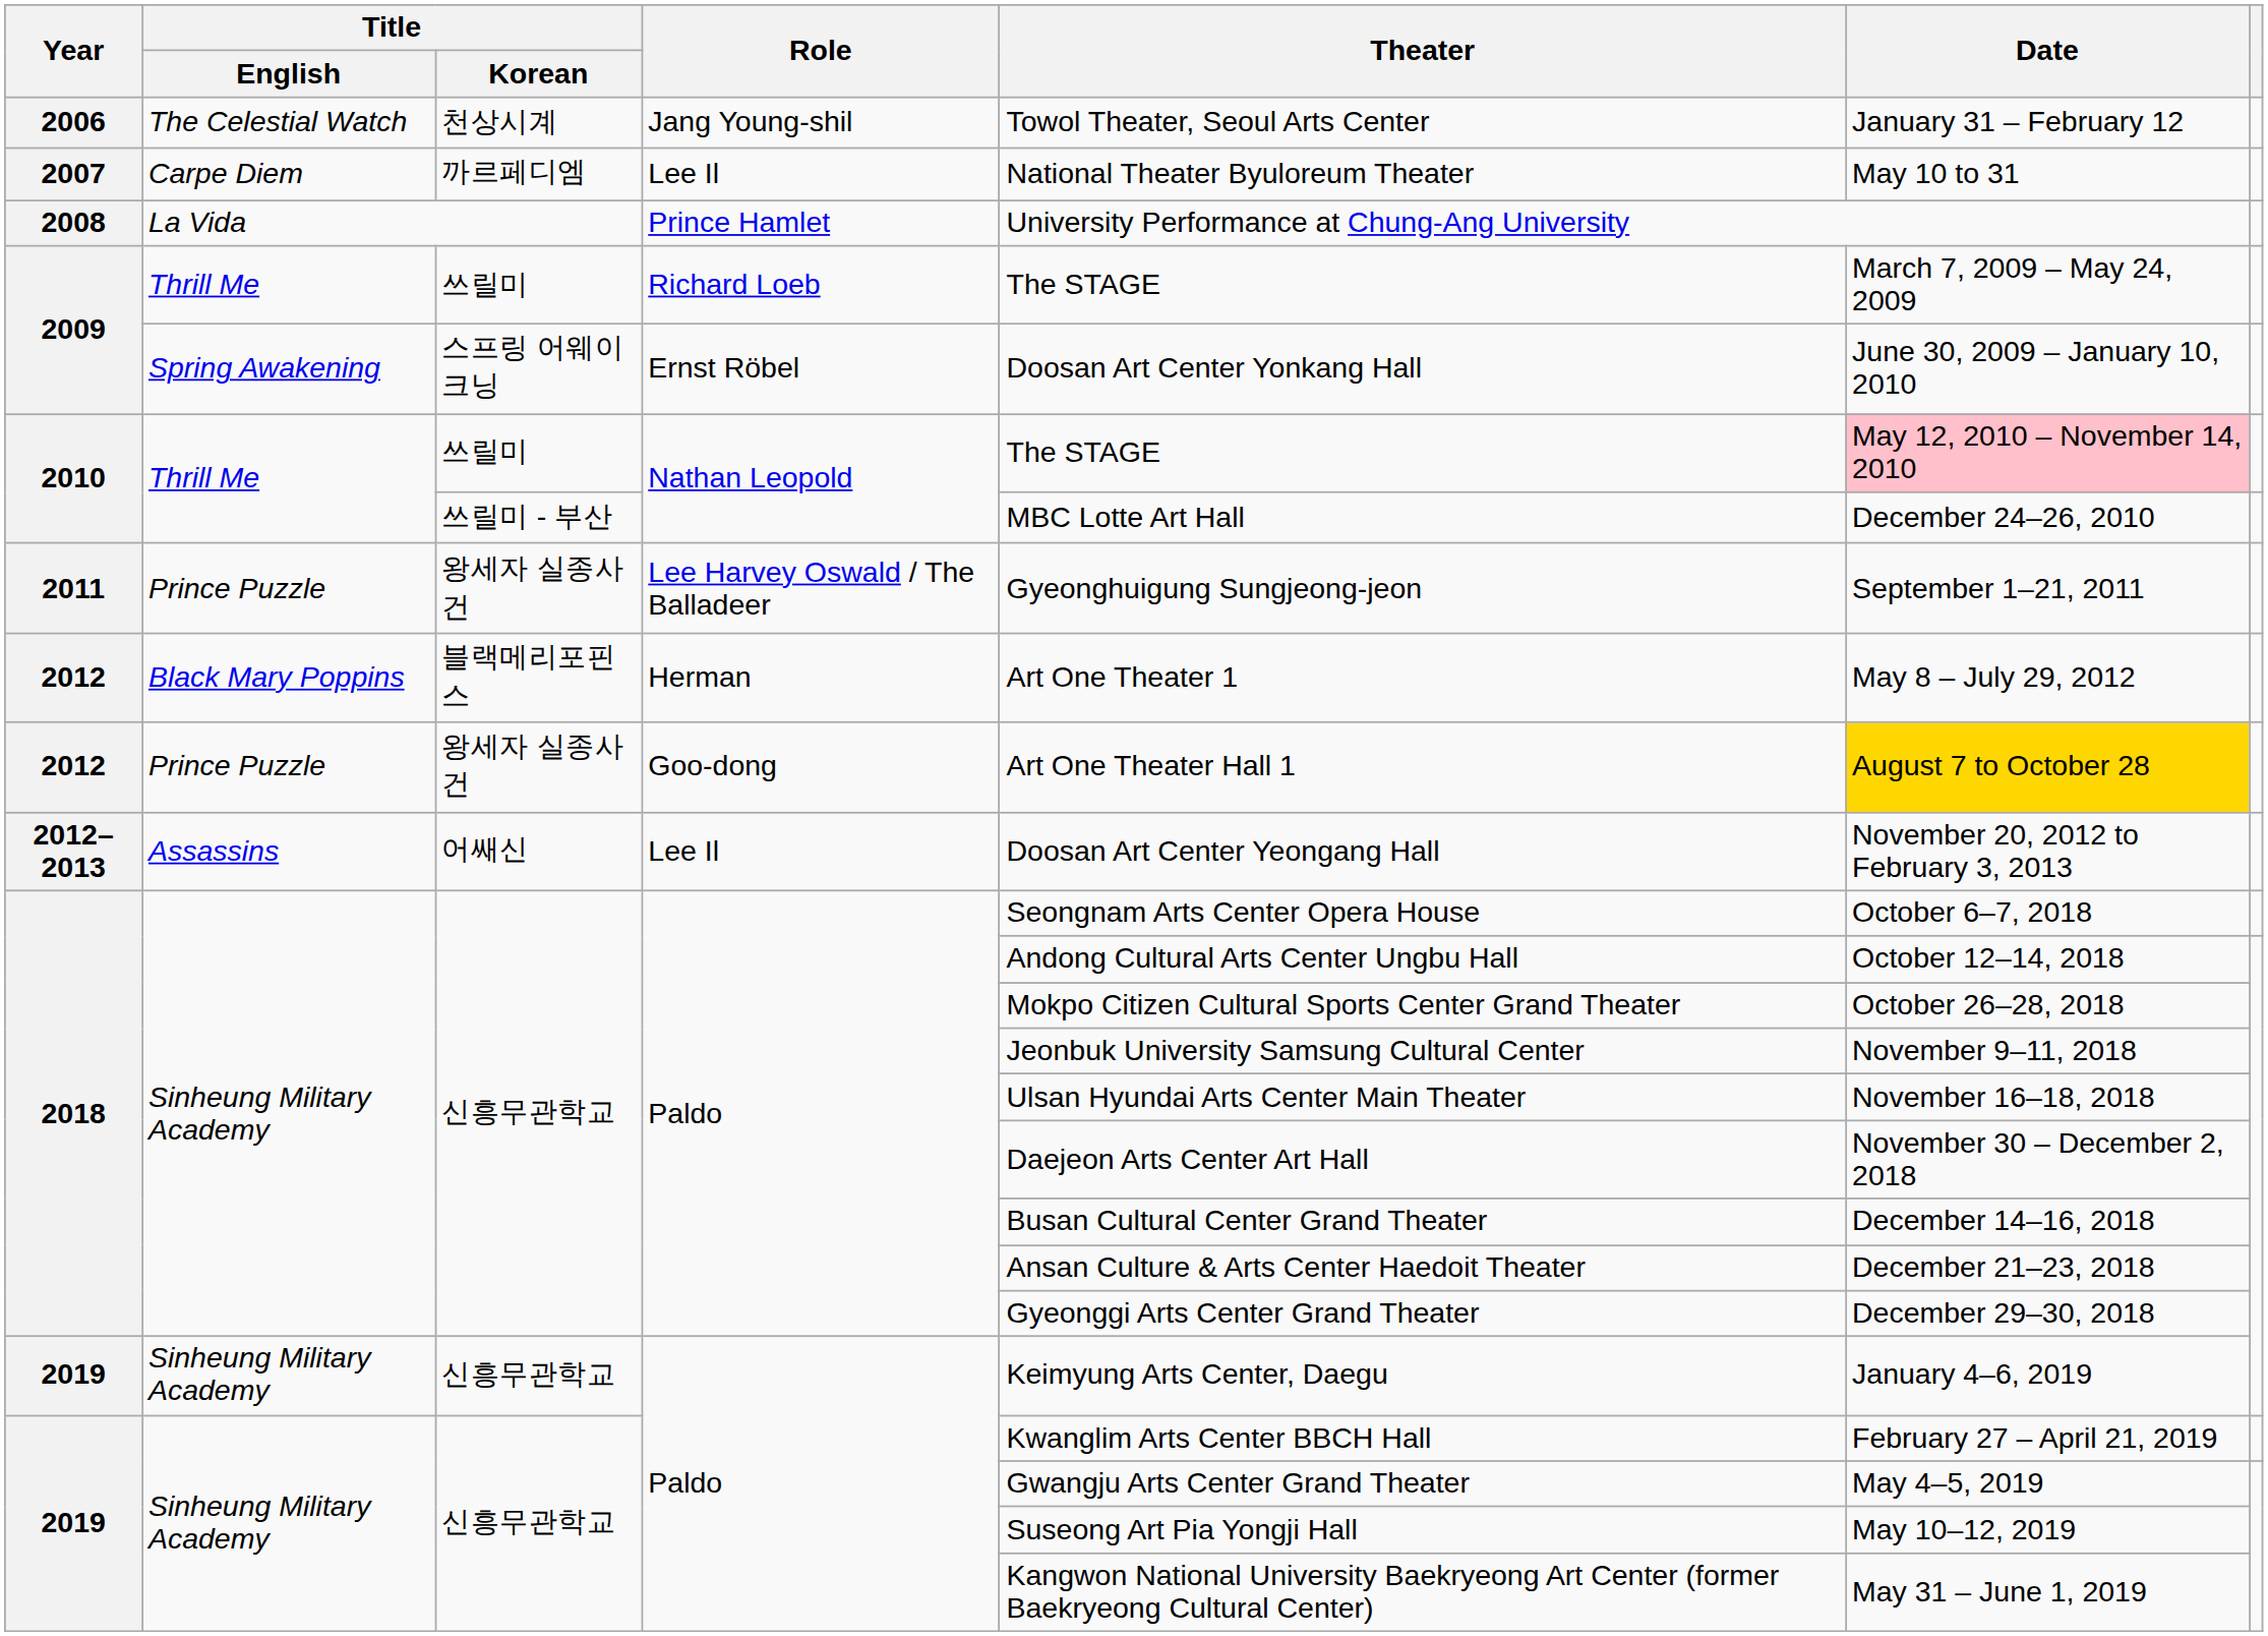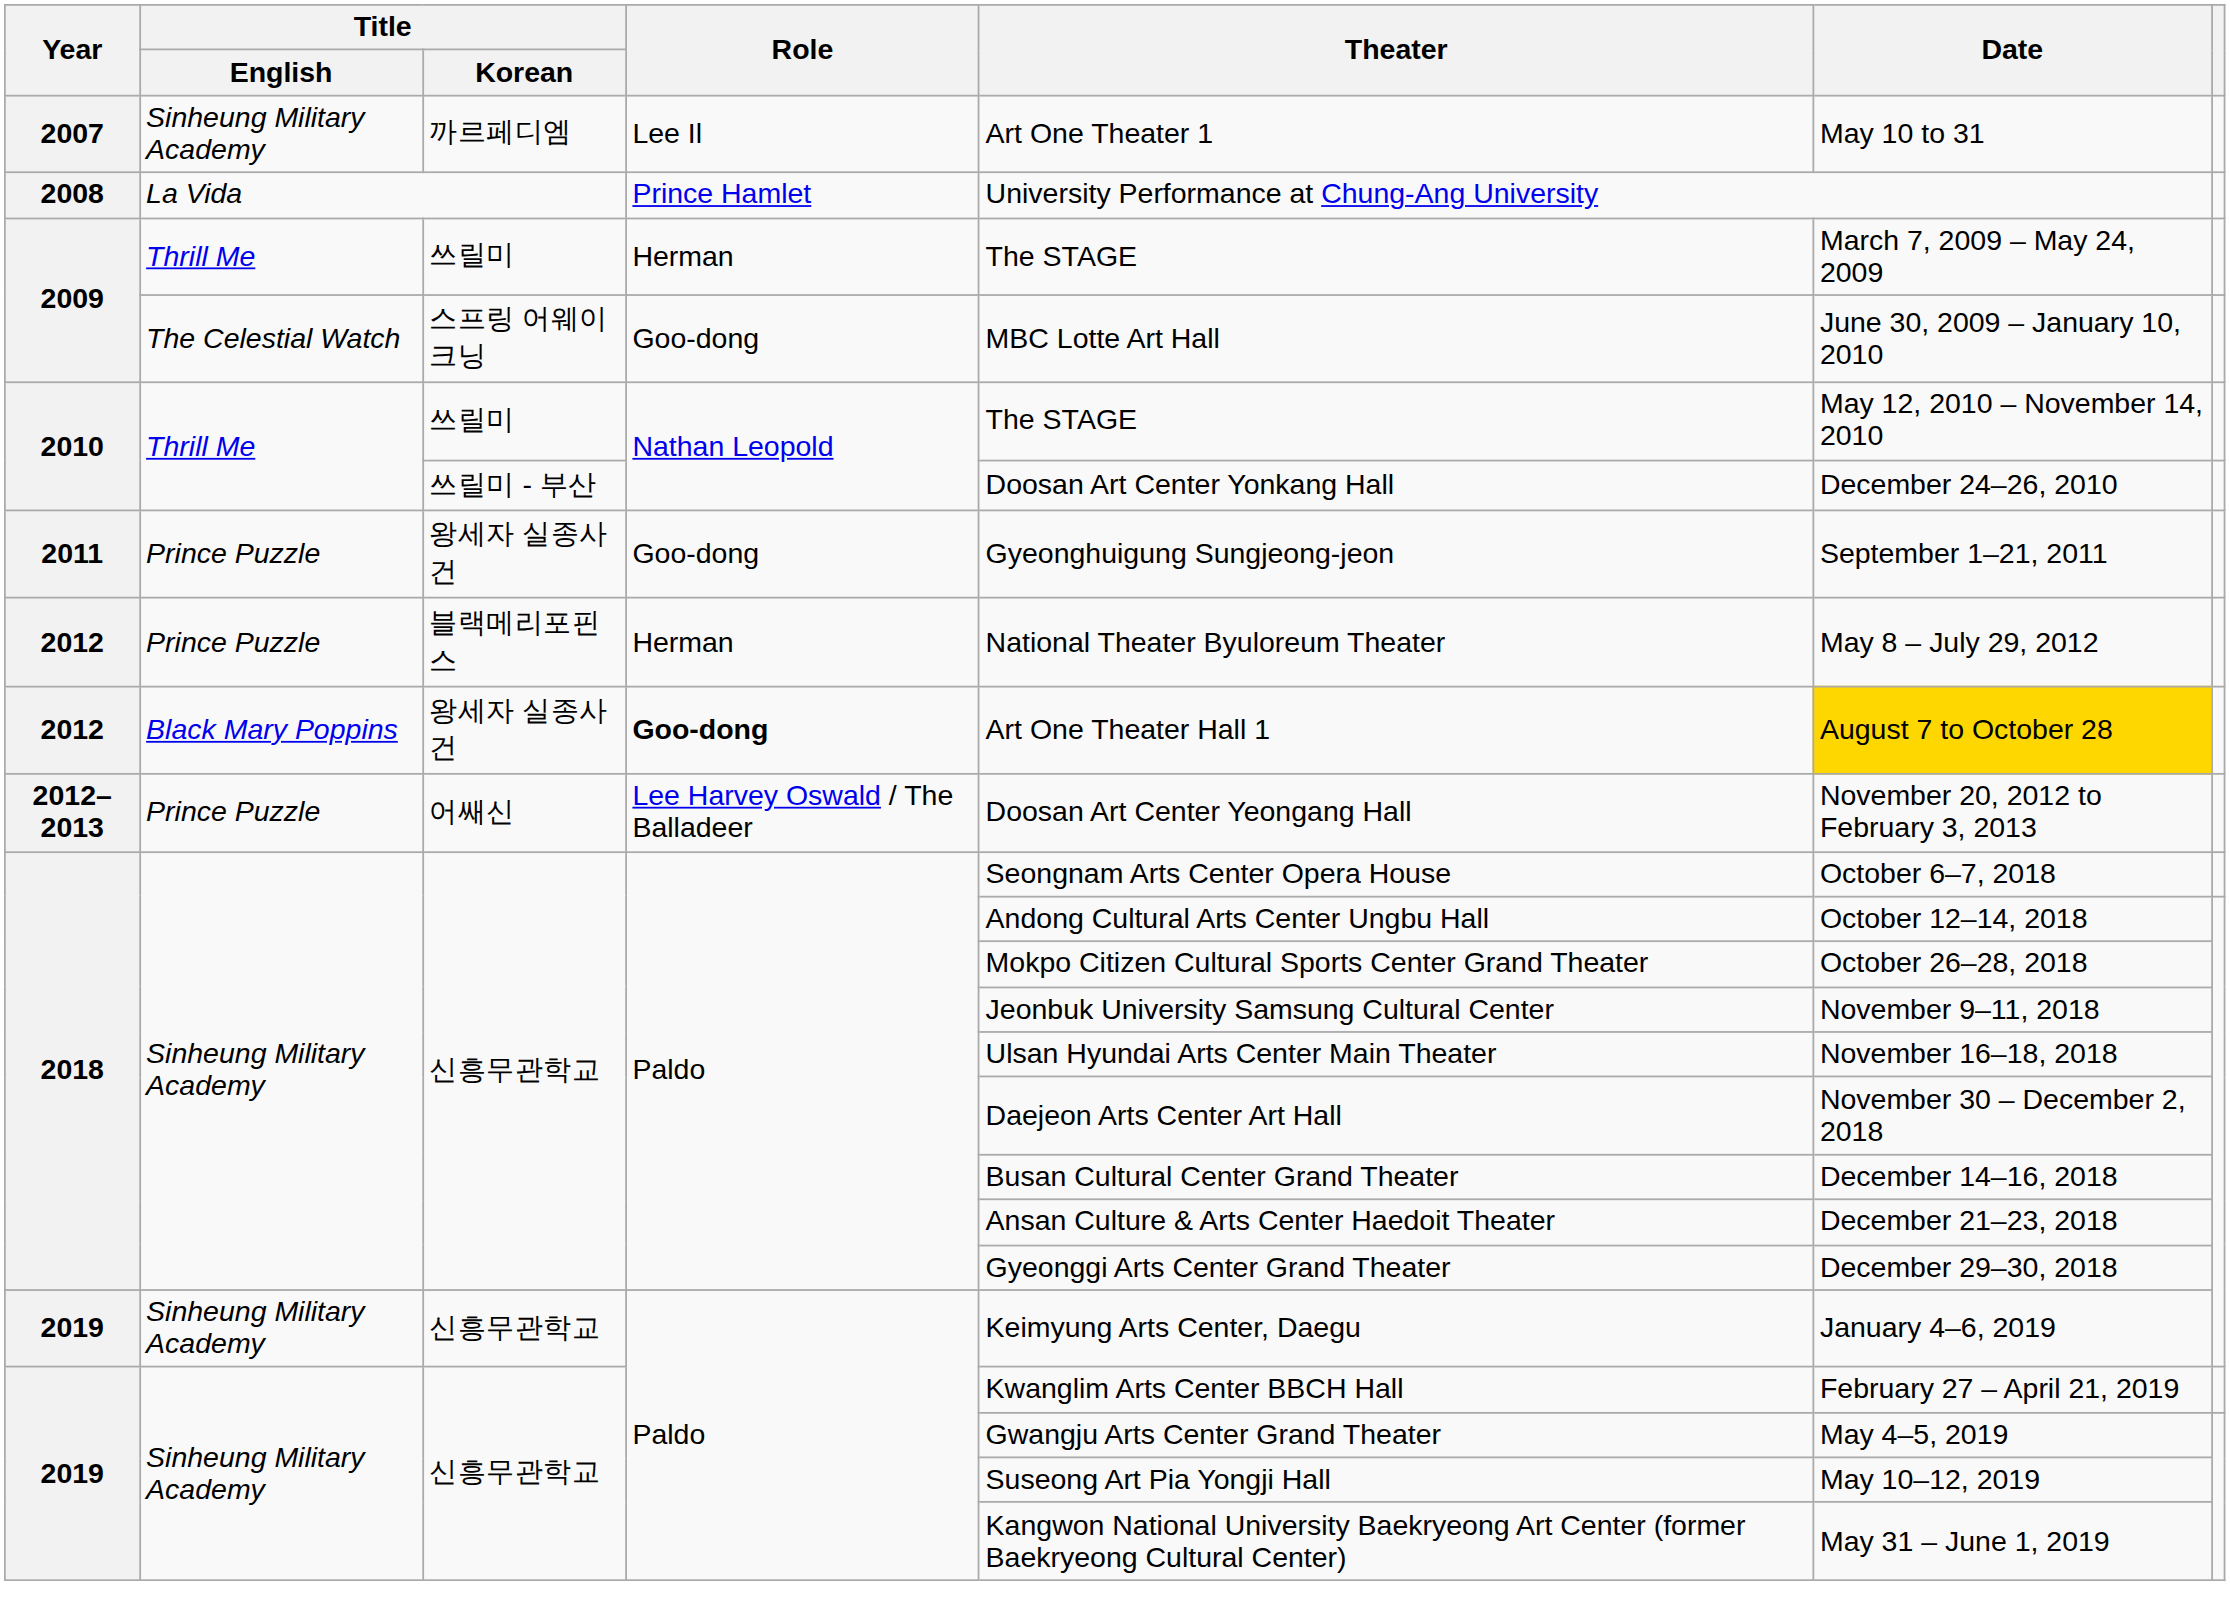 <table class="wikitable plainrowheaders sortable">
 <tr>
 <th rowspan="2" scope="col">Year</th>
 <th colspan="2" scope="col">Title</th>
 <th rowspan="2" scope="col">Role</th>
 <th rowspan="2" scope="col">Theater</th>
 <th rowspan="2" scope="col">Date</th>
 <th rowspan="2" scope="col" class="unsortable"></th>
 </tr>
 <tr>
 <th>English</th>
 <th>Korean</th>
 </tr>
 <tr>
-<th scope="row">2006</th>
-<td><em>The Celestial Watch</em></td>
-<td>천상시계</td>
-<td>Jang Young-shil</td>
-<td>Towol Theater, Seoul Arts Center</td>
-<td>January 31 – February 12</td>
-<td><br></td>
-</tr>
-<tr>
 <th scope="row">2007</th>
-<td><em>Carpe Diem</em></td>
+<td><em>Sinheung Military Academy</em></td>
 <td>까르페디엠</td>
 <td>Lee Il</td>
-<td>National Theater Byuloreum Theater</td>
+<td>Art One Theater 1</td>
 <td>May 10 to 31</td>
 <td><br></td>
 </tr>
 <tr>
 <th scope="row">2008</th>
 <td colspan="2"><em>La Vida</em></td>
 <td><a href='#'>Prince Hamlet</a></td>
 <td colspan="2">University Performance at <a href='#'>Chung-Ang University</a></td>
 <td></td>
 </tr>
 <tr>
 <th scope="row" rowspan="2">2009</th>
 <td><em><a href='#'>Thrill Me</a></em></td>
 <td>쓰릴미</td>
-<td><a href='#'>Richard Loeb</a></td>
+<td>Herman</td>
 <td>The STAGE</td>
 <td>March 7, 2009 – May 24, 2009</td>
 <td></td>
 </tr>
 <tr>
-<td><em><a href='#'>Spring Awakening</a></em></td>
+<td><em>The Celestial Watch</em></td>
 <td>스프링 어웨이크닝</td>
-<td>Ernst Röbel</td>
-<td>Doosan Art Center Yonkang Hall</td>
+<td>Goo-dong</td>
+<td>MBC Lotte Art Hall</td>
 <td>June 30, 2009 – January 10, 2010</td>
 <td><br></td>
 </tr>
 <tr>
 <th scope="row" rowspan="2">2010</th>
 <td rowspan="2"><em><a href='#'>Thrill Me</a></em></td>
 <td>쓰릴미</td>
 <td rowspan="2"><a href='#'>Nathan Leopold</a></td>
 <td>The STAGE</td>
-<td style="background: pink;">May 12, 2010 – November 14, 2010</td>
+<td>May 12, 2010 – November 14, 2010</td>
 <td></td>
 </tr>
 <tr>
 <td>쓰릴미 - 부산</td>
-<td>MBC Lotte Art Hall</td>
+<td>Doosan Art Center Yonkang Hall</td>
 <td>December 24–26, 2010</td>
 <td></td>
 </tr>
 <tr>
 <th scope="row">2011</th>
 <td><em>Prince Puzzle</em></td>
 <td>왕세자 실종사건</td>
-<td><a href='#'>Lee Harvey Oswald</a> / The Balladeer</td>
+<td>Goo-dong</td>
 <td>Gyeonghuigung Sungjeong-jeon</td>
 <td>September 1–21, 2011</td>
 <td><br></td>
 </tr>
 <tr>
 <th scope="row">2012</th>
-<td><em><a href='#'>Black Mary Poppins</a></em></td>
+<td><em>Prince Puzzle</em></td>
 <td>블랙메리포핀스</td>
 <td>Herman</td>
-<td>Art One Theater 1</td>
+<td>National Theater Byuloreum Theater</td>
 <td>May 8 – July 29, 2012</td>
 <td></td>
 </tr>
 <tr>
 <th scope="row">2012</th>
-<td><em>Prince Puzzle</em></td>
+<td><em><a href='#'>Black Mary Poppins</a></em></td>
 <td>왕세자 실종사건</td>
-<td>Goo-dong</td>
+<td><strong>Goo-dong</strong></td>
 <td>Art One Theater Hall 1</td>
 <td style="background: gold;">August 7 to October 28</td>
 <td></td>
 </tr>
 <tr>
 <th scope="row">2012–2013</th>
-<td><em><a href='#'>Assassins</a></em></td>
+<td><em>Prince Puzzle</em></td>
 <td>어쌔신</td>
-<td>Lee Il</td>
+<td><a href='#'>Lee Harvey Oswald</a> / The Balladeer</td>
 <td>Doosan Art Center Yeongang Hall</td>
 <td>November 20, 2012 to February 3, 2013</td>
 <td><br></td>
 </tr>
 <tr>
 <th scope="row" rowspan="9">2018</th>
 <td rowspan="9"><em>Sinheung Military Academy</em></td>
 <td rowspan="9">신흥무관학교</td>
 <td rowspan="9">Paldo</td>
 <td>Seongnam Arts Center Opera House</td>
 <td>October 6–7, 2018</td>
 <td><br></td>
 </tr>
 <tr>
 <td>Andong Cultural Arts Center Ungbu Hall</td>
 <td>October 12–14, 2018</td>
 <td rowspan="9"></td>
 </tr>
 <tr>
 <td>Mokpo Citizen Cultural Sports Center Grand Theater</td>
 <td>October 26–28, 2018</td>
 </tr>
 <tr>
 <td>Jeonbuk University Samsung Cultural Center</td>
 <td>November 9–11, 2018</td>
 </tr>
 <tr>
 <td>Ulsan Hyundai Arts Center Main Theater</td>
 <td>November 16–18, 2018</td>
 </tr>
 <tr>
 <td>Daejeon Arts Center Art Hall</td>
 <td>November 30 – December 2, 2018</td>
 </tr>
 <tr>
 <td>Busan Cultural Center Grand Theater</td>
 <td>December 14–16, 2018</td>
 </tr>
 <tr>
 <td>Ansan Culture & Arts Center Haedoit Theater</td>
 <td>December 21–23, 2018</td>
 </tr>
 <tr>
 <td>Gyeonggi Arts Center Grand Theater</td>
 <td>December 29–30, 2018</td>
 </tr>
 <tr>
 <th scope="row">2019</th>
 <td><em>Sinheung Military Academy</em></td>
 <td>신흥무관학교</td>
 <td rowspan="5">Paldo</td>
 <td>Keimyung Arts Center, Daegu</td>
 <td>January 4–6, 2019</td>
 </tr>
 <tr>
 <th scope="row" rowspan="4">2019</th>
 <td rowspan="4"><em>Sinheung Military Academy</em></td>
 <td rowspan="4">신흥무관학교</td>
 <td>Kwanglim Arts Center BBCH Hall</td>
 <td>February 27 – April 21, 2019</td>
 <td></td>
 </tr>
 <tr>
 <td>Gwangju Arts Center Grand Theater</td>
 <td>May 4–5, 2019</td>
 <td rowspan="3"></td>
 </tr>
 <tr>
 <td>Suseong Art Pia Yongji Hall</td>
 <td>May 10–12, 2019</td>
 </tr>
 <tr>
 <td>Kangwon National University Baekryeong Art Center (former Baekryeong Cultural Center)</td>
 <td>May 31 – June 1, 2019</td>
 </tr>
 </table>
